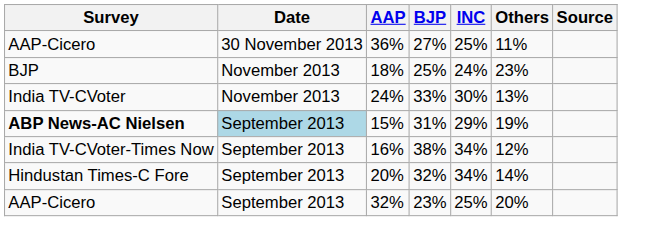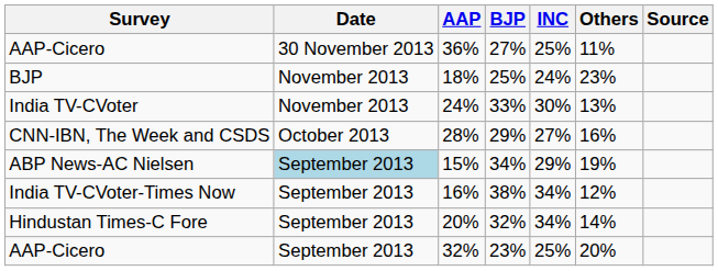 <table class="wikitable">
 <tr>
 <th>Survey</th>
 <th>Date</th>
 <th><a href='#'>AAP</a></th>
 <th><a href='#'>BJP</a></th>
 <th><a href='#'>INC</a></th>
 <th>Others</th>
 <th>Source</th>
 </tr>
 <tr>
 <td>AAP-Cicero</td>
 <td>30 November 2013</td>
 <td>36%</td>
 <td>27%</td>
 <td>25%</td>
 <td>11%</td>
 <td></td>
 </tr>
 <tr>
 <td>BJP</td>
 <td>November 2013</td>
 <td>18%</td>
 <td>25%</td>
 <td>24%</td>
 <td>23%</td>
 <td></td>
 </tr>
 <tr>
 <td>India TV-CVoter</td>
 <td>November 2013</td>
 <td>24%</td>
 <td>33%</td>
 <td>30%</td>
 <td>13%</td>
 <td></td>
 </tr>
 <tr>
-<td><strong>ABP News-AC Nielsen</strong></td>
+<td>CNN-IBN, The Week and CSDS</td>
+<td>October 2013</td>
+<td>28%</td>
+<td>29%</td>
+<td>27%</td>
+<td>16%</td>
+<td></td>
+</tr>
+<tr>
+<td>ABP News-AC Nielsen</td>
 <td style="background: lightblue;">September 2013</td>
 <td>15%</td>
-<td>31%</td>
+<td>34%</td>
 <td>29%</td>
 <td>19%</td>
 <td></td>
 </tr>
 <tr>
 <td>India TV-CVoter-Times Now</td>
 <td>September 2013</td>
 <td>16%</td>
 <td>38%</td>
 <td>34%</td>
 <td>12%</td>
 <td></td>
 </tr>
 <tr>
 <td>Hindustan Times-C Fore</td>
 <td>September 2013</td>
 <td>20%</td>
 <td>32%</td>
 <td>34%</td>
 <td>14%</td>
 <td></td>
 </tr>
 <tr>
 <td>AAP-Cicero</td>
 <td>September 2013</td>
 <td>32%</td>
 <td>23%</td>
 <td>25%</td>
 <td>20%</td>
 <td></td>
 </tr>
 </table>
